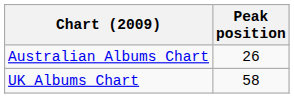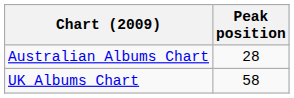 <table class="wikitable sortable">
 <tr>
 <th>Chart (2009)</th>
 <th>Peak <br> position</th>
 </tr>
 <tr>
 <td><a href='#'>Australian Albums Chart</a></td>
-<td align="center">26</td>
+<td align="center">28</td>
 </tr>
 <tr>
 <td><a href='#'>UK Albums Chart</a></td>
 <td align="center">58</td>
 </tr>
 </table>
